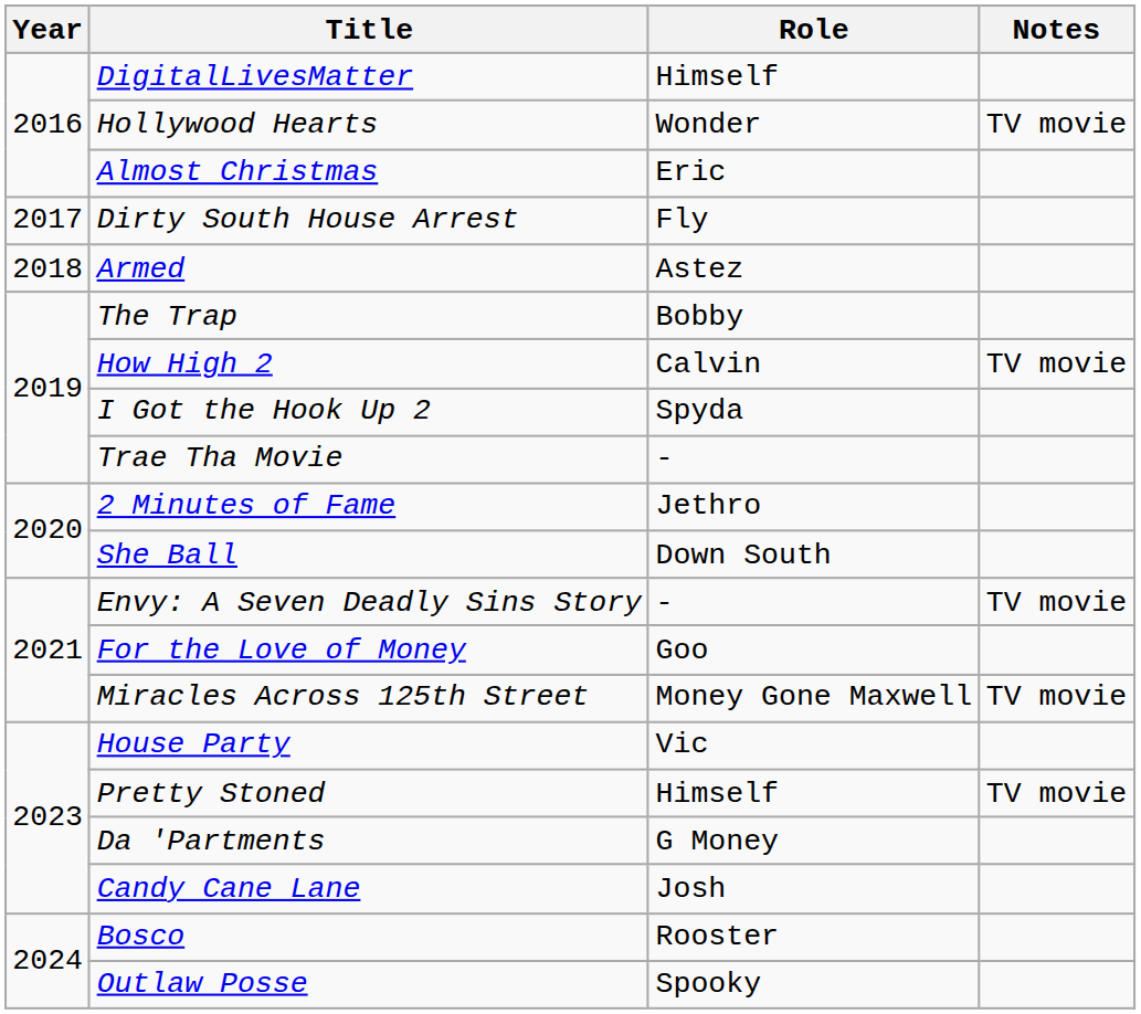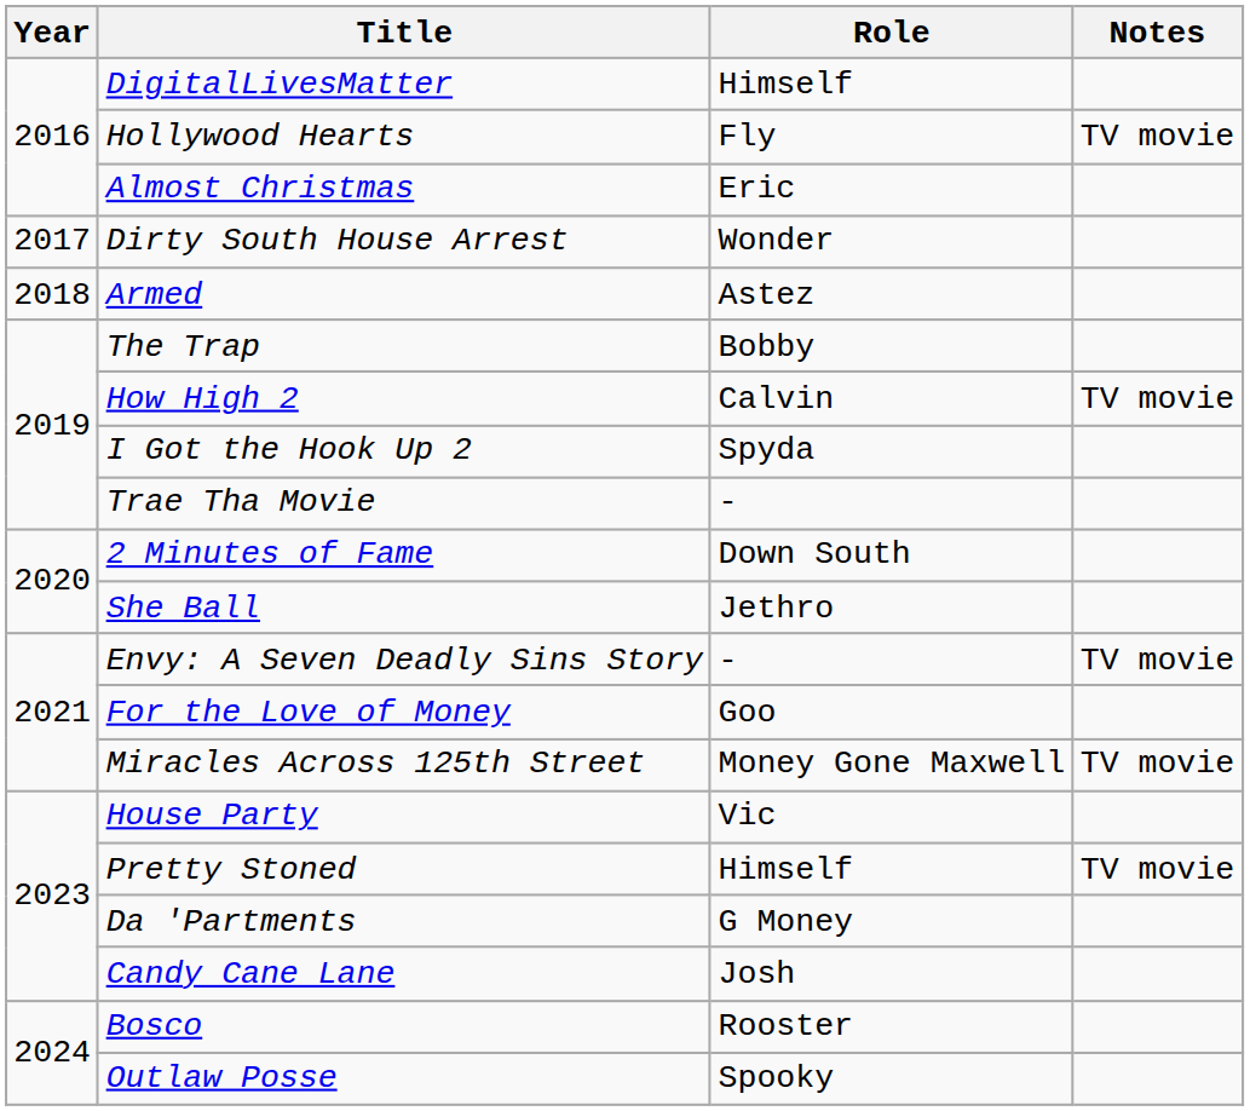 <table class="wikitable sortable">
 <tr>
 <th>Year</th>
 <th>Title</th>
 <th>Role</th>
 <th>Notes</th>
 </tr>
 <tr>
 <td rowspan="3">2016</td>
 <td><em><a href='#'>DigitalLivesMatter</a></em></td>
 <td>Himself</td>
 <td></td>
 </tr>
 <tr>
 <td><em>Hollywood Hearts</em></td>
-<td>Wonder</td>
+<td>Fly</td>
 <td>TV movie</td>
 </tr>
 <tr>
 <td><em><a href='#'>Almost Christmas</a></em></td>
 <td>Eric</td>
 <td></td>
 </tr>
 <tr>
 <td>2017</td>
 <td><em>Dirty South House Arrest</em></td>
-<td>Fly</td>
+<td>Wonder</td>
 <td></td>
 </tr>
 <tr>
 <td>2018</td>
 <td><em><a href='#'>Armed</a></em></td>
 <td>Astez</td>
 <td></td>
 </tr>
 <tr>
 <td rowspan="4">2019</td>
 <td><em>The Trap</em></td>
 <td>Bobby</td>
 <td></td>
 </tr>
 <tr>
 <td><em><a href='#'>How High 2</a></em></td>
 <td>Calvin</td>
 <td>TV movie</td>
 </tr>
 <tr>
 <td><em>I Got the Hook Up 2</em></td>
 <td>Spyda</td>
 <td></td>
 </tr>
 <tr>
 <td><em>Trae Tha Movie</em></td>
 <td>-</td>
 <td></td>
 </tr>
 <tr>
 <td rowspan="2">2020</td>
 <td><em><a href='#'>2 Minutes of Fame</a></em></td>
-<td>Jethro</td>
+<td>Down South</td>
 <td></td>
 </tr>
 <tr>
 <td><em><a href='#'>She Ball</a></em></td>
-<td>Down South</td>
+<td>Jethro</td>
 <td></td>
 </tr>
 <tr>
 <td rowspan="3">2021</td>
 <td><em>Envy: A Seven Deadly Sins Story</em></td>
 <td>-</td>
 <td>TV movie</td>
 </tr>
 <tr>
 <td><em><a href='#'>For the Love of Money</a></em></td>
 <td>Goo</td>
 <td></td>
 </tr>
 <tr>
 <td><em>Miracles Across 125th Street</em></td>
 <td>Money Gone Maxwell</td>
 <td>TV movie</td>
 </tr>
 <tr>
 <td rowspan="4">2023</td>
 <td><em><a href='#'>House Party</a></em></td>
 <td>Vic</td>
 <td></td>
 </tr>
 <tr>
 <td><em>Pretty Stoned</em></td>
 <td>Himself</td>
 <td>TV movie</td>
 </tr>
 <tr>
 <td><em>Da 'Partments</em></td>
 <td>G Money</td>
 <td></td>
 </tr>
 <tr>
 <td><em><a href='#'>Candy Cane Lane</a></em></td>
 <td>Josh</td>
 <td></td>
 </tr>
 <tr>
 <td rowspan="2">2024</td>
 <td><em><a href='#'>Bosco</a></em></td>
 <td>Rooster</td>
 <td></td>
 </tr>
 <tr>
 <td><em><a href='#'>Outlaw Posse</a></em></td>
 <td>Spooky</td>
 <td></td>
 </tr>
 </table>
